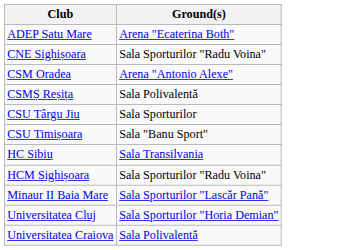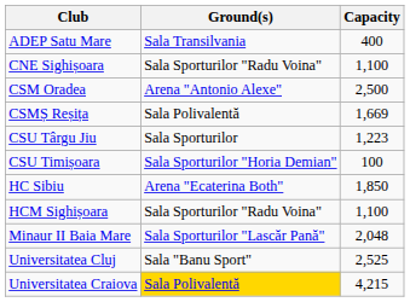 <table class="wikitable sortable" style="font-size:95%;">
 <tr>
 <th>Club</th>
 <th>Ground(s)</th>
+<th>Capacity</th>
 </tr>
 <tr>
 <td><a href='#'>ADEP Satu Mare</a></td>
-<td><a href='#'>Arena "Ecaterina Both"</a></td>
+<td><a href='#'>Sala Transilvania</a></td>
+<td align=center>400</td>
 </tr>
 <tr>
 <td><a href='#'>CNE Sighișoara</a></td>
 <td>Sala Sporturilor "Radu Voina"</td>
+<td align=center>1,100</td>
 </tr>
 <tr>
 <td><a href='#'>CSM Oradea</a></td>
 <td><a href='#'>Arena "Antonio Alexe"</a></td>
+<td align=center>2,500</td>
 </tr>
 <tr>
 <td><a href='#'>CSMȘ Reșița</a></td>
 <td>Sala Polivalentă</td>
+<td align=center>1,669</td>
 </tr>
 <tr>
 <td><a href='#'>CSU Târgu Jiu</a></td>
 <td>Sala Sporturilor</td>
+<td align=center>1,223</td>
 </tr>
 <tr>
 <td><a href='#'>CSU Timișoara</a></td>
-<td>Sala "Banu Sport"</td>
+<td><a href='#'>Sala Sporturilor "Horia Demian"</a></td>
+<td align=center>100</td>
 </tr>
 <tr>
 <td><a href='#'>HC Sibiu</a></td>
-<td><a href='#'>Sala Transilvania</a></td>
+<td><a href='#'>Arena "Ecaterina Both"</a></td>
+<td align=center>1,850</td>
 </tr>
 <tr>
 <td><a href='#'>HCM Sighișoara</a></td>
 <td>Sala Sporturilor "Radu Voina"</td>
+<td align=center>1,100</td>
 </tr>
 <tr>
 <td><a href='#'>Minaur II Baia Mare</a></td>
 <td><a href='#'>Sala Sporturilor "Lascăr Pană"</a></td>
+<td align=center>2,048</td>
 </tr>
 <tr>
 <td><a href='#'>Universitatea Cluj</a></td>
-<td><a href='#'>Sala Sporturilor "Horia Demian"</a></td>
+<td>Sala "Banu Sport"</td>
+<td align=center>2,525</td>
 </tr>
 <tr>
 <td><a href='#'>Universitatea Craiova</a></td>
-<td><a href='#'>Sala Polivalentă</a></td>
+<td style="background: gold;"><a href='#'>Sala Polivalentă</a></td>
+<td align=center>4,215</td>
 </tr>
 </table>
